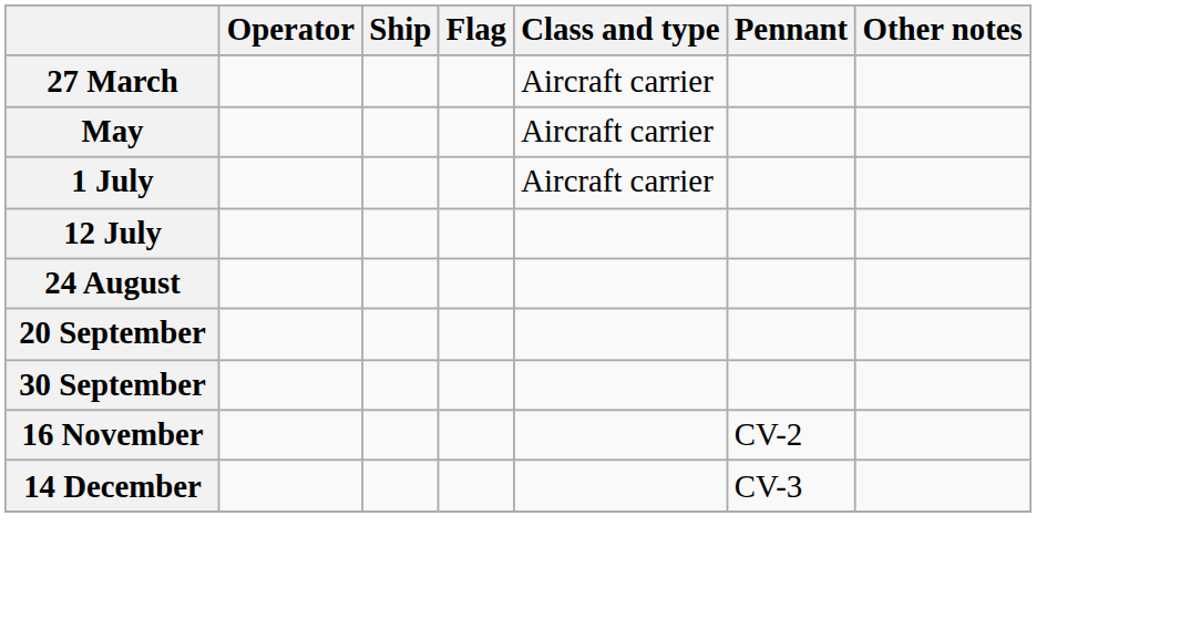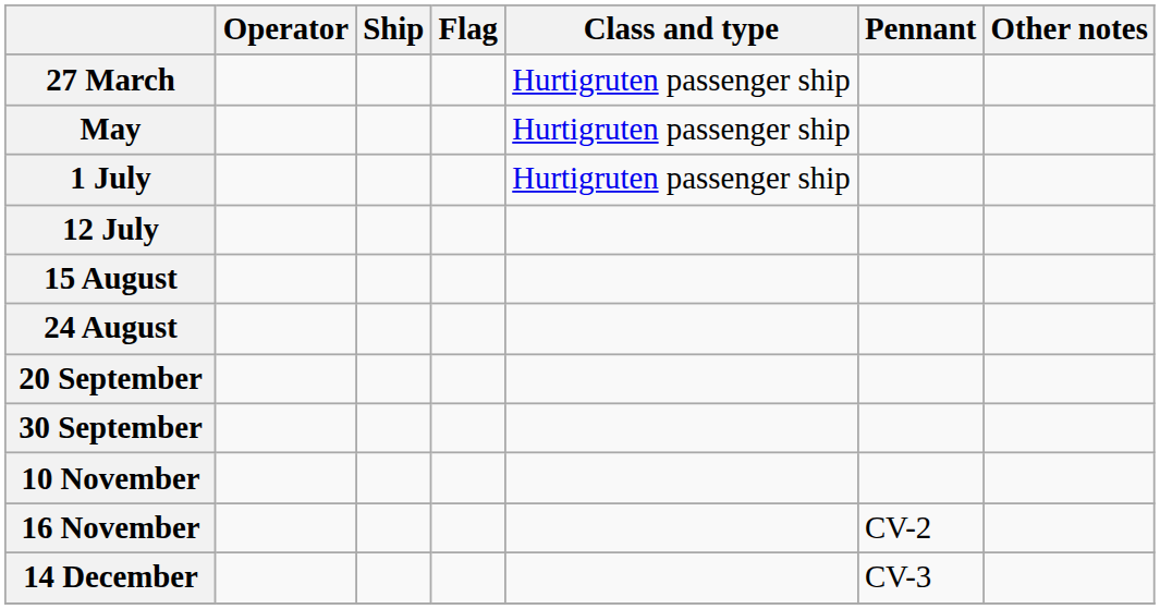 <table Class="wikitable">
 <tr>
 <th width="100"></th>
 <th>Operator</th>
 <th>Ship</th>
 <th>Flag</th>
 <th>Class and type</th>
 <th>Pennant</th>
 <th>Other notes</th>
 </tr>
 <tr ---->
 <th>27 March</th>
 <td></td>
 <td><strong></strong></td>
 <td></td>
-<td>Aircraft carrier</td>
+<td><a href='#'>Hurtigruten</a> passenger ship</td>
 <td></td>
 </tr>
 <tr ---->
 <th>May</th>
 <td></td>
 <td><strong></strong></td>
 <td></td>
-<td>Aircraft carrier</td>
+<td><a href='#'>Hurtigruten</a> passenger ship</td>
 <td></td>
 <td></td>
 </tr>
 <tr ---->
 <th>1 July</th>
 <td></td>
 <td><strong></strong></td>
 <td></td>
-<td>Aircraft carrier</td>
+<td><a href='#'>Hurtigruten</a> passenger ship</td>
 <td></td>
 </tr>
 <tr ---->
 <th>12 July</th>
+<td></td>
+<td><strong></strong></td>
+<td></td>
+<td></td>
+<td></td>
+<td></td>
+</tr>
+<tr>
+<th>15 August</th>
 <td></td>
 <td><strong></strong></td>
 <td></td>
 <td></td>
 <td></td>
 <td></td>
 </tr>
 <tr ---->
 <th>24 August</th>
 <td></td>
 <td><strong></strong></td>
 <td></td>
 <td></td>
 <td></td>
 <td></td>
 </tr>
 <tr ---->
 <th>20 September</th>
 <td></td>
 <td><strong></strong></td>
 <td></td>
 <td></td>
 <td></td>
 <td></td>
 </tr>
 <tr ---->
 <th>30 September</th>
 <td></td>
 <td><strong></strong></td>
 <td></td>
 <td></td>
 <td></td>
 <td></td>
 </tr>
 <tr ---->
+<th>10 November</th>
+<td></td>
+<td><strong></strong></td>
+<td></td>
+<td></td>
+<td></td>
+<td></td>
+</tr>
+<tr ---->
 <th>16 November</th>
 <td></td>
 <td><strong></strong></td>
 <td></td>
 <td></td>
 <td>CV-2</td>
 <td></td>
 </tr>
 <tr ---->
 <th>14 December</th>
 <td></td>
 <td><strong></strong></td>
 <td></td>
 <td></td>
 <td>CV-3</td>
 <td></td>
 </tr>
 <tr ---->
 </tr>
 </table>
